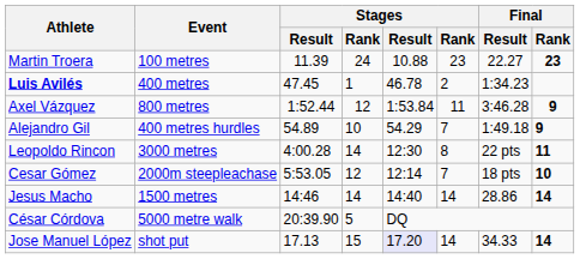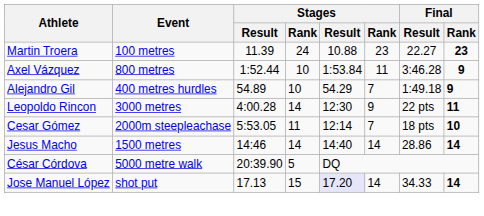 <table class="wikitable">
 <tr>
 <th rowspan="2">Athlete</th>
 <th rowspan="2">Event</th>
 <th colspan="4">Stages</th>
 <th colspan="2">Final</th>
 </tr>
 <tr>
 <th>Result</th>
 <th>Rank</th>
 <th>Result</th>
 <th>Rank</th>
 <th>Result</th>
 <th>Rank</th>
 </tr>
 <tr align="center">
 <td align="left"><a href='#'>Martin Troera</a></td>
 <td align="left"><a href='#'>100 metres</a></td>
 <td>11.39</td>
 <td>24</td>
 <td>10.88</td>
 <td>23</td>
 <td>22.27</td>
 <td><strong>23</strong></td>
 </tr>
-<tr>
-<td><a href='#'><strong>Luis Avilés</strong></a></td>
-<td><a href='#'>400 metres</a></td>
-<td>47.45</td>
-<td>1</td>
-<td>46.78</td>
-<td>2</td>
-<td>1:34.23</td>
-<td><strong></strong></td>
-</tr>
 <tr align="center">
 <td align="left"><a href='#'>Axel Vázquez</a></td>
 <td align="left"><a href='#'>800 metres</a></td>
 <td>1:52.44</td>
-<td>12</td>
+<td>10</td>
 <td>1:53.84</td>
 <td>11</td>
 <td>3:46.28</td>
 <td><strong>9</strong></td>
 </tr>
 <tr>
 <td><a href='#'>Alejandro Gil</a></td>
 <td><a href='#'>400 metres hurdles</a></td>
 <td>54.89</td>
 <td>10</td>
 <td>54.29</td>
 <td>7</td>
 <td>1:49.18</td>
 <td><strong>9</strong></td>
 </tr>
 <tr>
 <td><a href='#'>Leopoldo Rincon</a></td>
 <td><a href='#'>3000 metres</a></td>
 <td>4:00.28</td>
 <td>14</td>
 <td>12:30</td>
-<td>8</td>
+<td>9</td>
 <td>22 pts</td>
 <td><strong>11</strong></td>
 </tr>
 <tr>
 <td><a href='#'>Cesar Gómez</a></td>
 <td><a href='#'>2000m  steepleachase</a></td>
 <td>5:53.05</td>
-<td>12</td>
+<td>11</td>
 <td>12:14</td>
 <td>7</td>
 <td>18 pts</td>
 <td><strong>10</strong></td>
 </tr>
 <tr>
 <td><a href='#'>Jesus Macho</a></td>
 <td><a href='#'>1500 metres</a></td>
 <td>14:46</td>
 <td>14</td>
 <td>14:40</td>
 <td>14</td>
 <td>28.86</td>
 <td><strong>14</strong></td>
 </tr>
 <tr>
 <td><a href='#'>César Córdova</a></td>
 <td><a href='#'>5000 metre walk</a></td>
 <td>20:39.90</td>
 <td>5</td>
 <td colspan="4">DQ</td>
 </tr>
 <tr>
 <td><a href='#'>Jose Manuel López</a></td>
 <td><a href='#'>shot put</a></td>
 <td>17.13</td>
 <td>15</td>
 <td style="background: lavender;">17.20</td>
 <td>14</td>
 <td>34.33</td>
 <td><strong>14</strong></td>
 </tr>
 </table>
